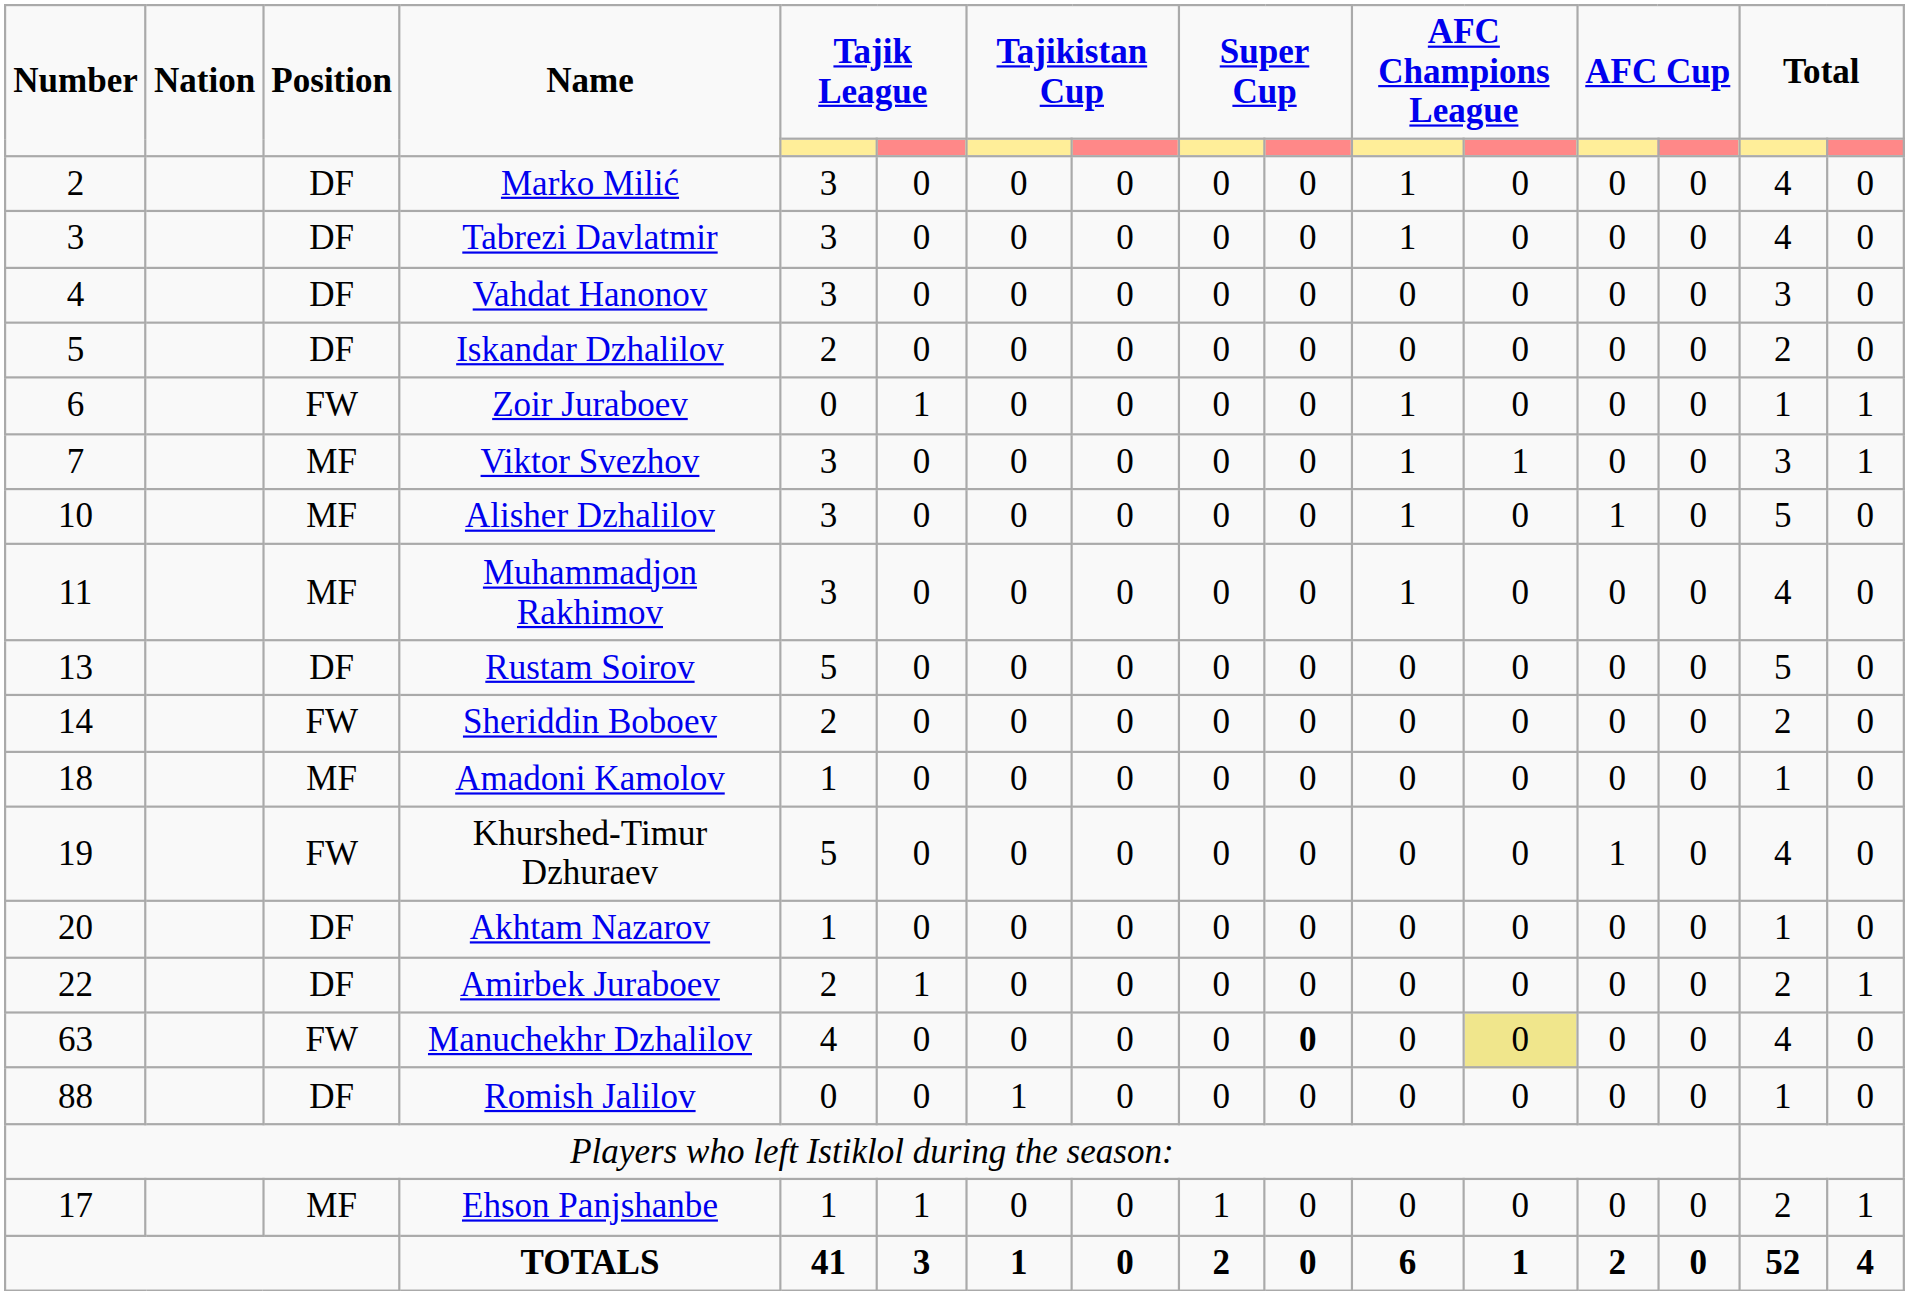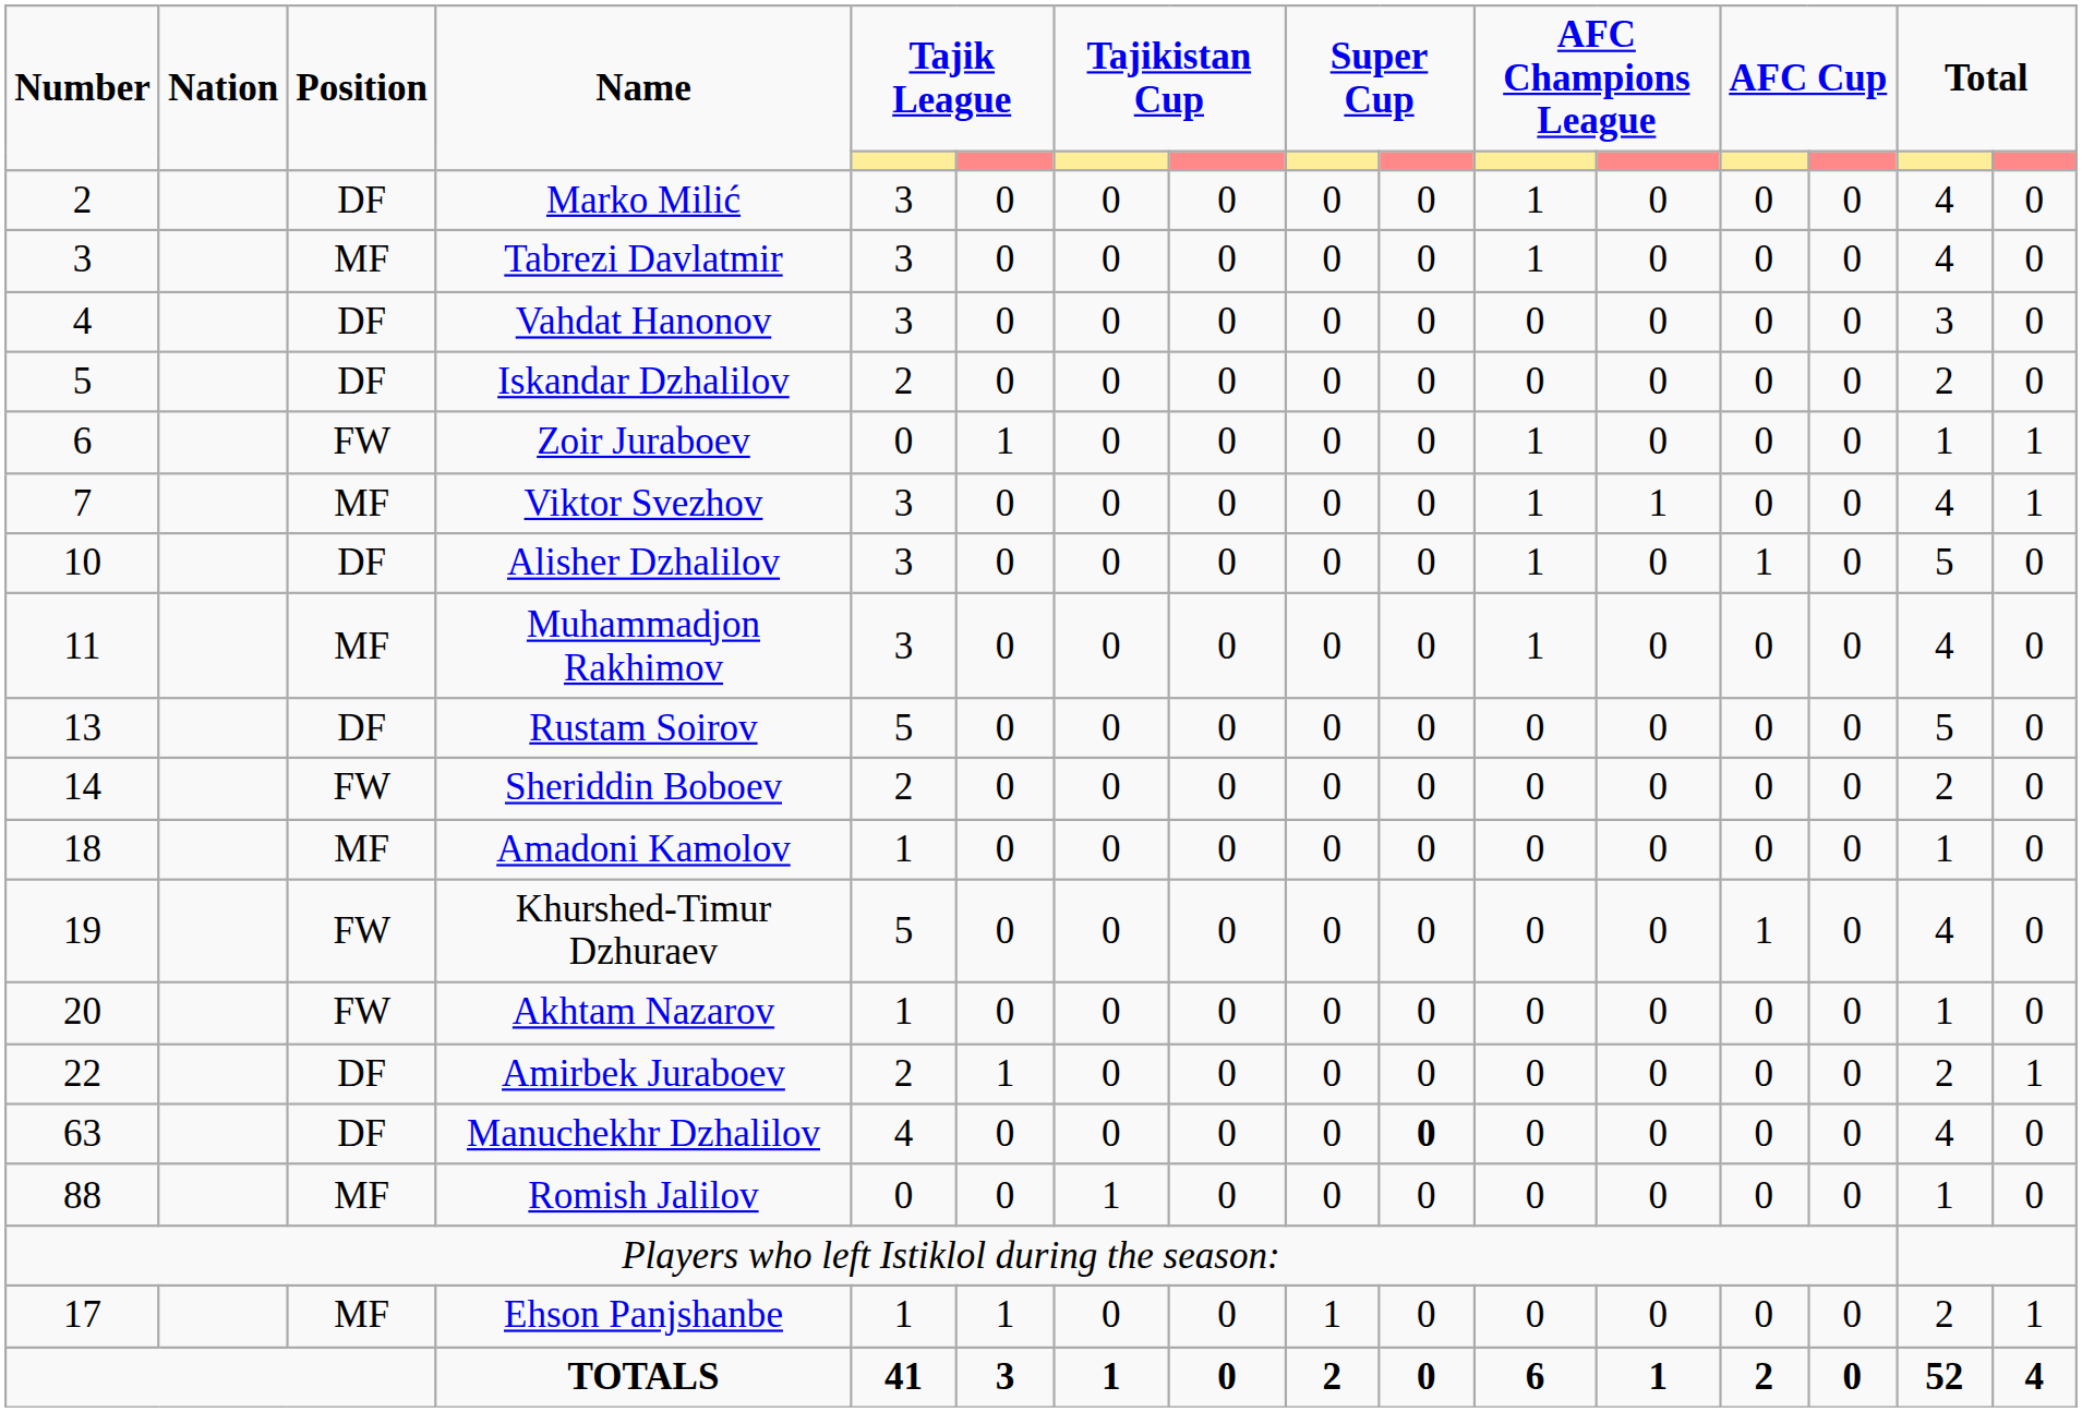 <table class="wikitable" style="text-align:center;">
 <tr>
 <td rowspan="2"  style="width:5%; text-align:center;"><strong>Number</strong></td>
 <td rowspan="2"  style="width:5%; text-align:center;"><strong>Nation</strong></td>
 <td rowspan="2"  style="width:5%; text-align:center;"><strong>Position</strong></td>
 <td rowspan="2"  style="width:20%; text-align:center;"><strong>Name</strong></td>
 <td colspan="2" style="text-align:center;"><strong><a href='#'>Tajik League</a></strong></td>
 <td colspan="2" style="text-align:center;"><strong><a href='#'>Tajikistan Cup</a></strong></td>
 <td colspan="2" style="text-align:center;"><strong><a href='#'>Super Cup</a></strong></td>
 <td colspan="2" style="text-align:center;"><strong><a href='#'>AFC Champions League</a></strong></td>
 <td colspan="2" style="text-align:center;"><strong><a href='#'>AFC Cup</a></strong></td>
 <td colspan="2" style="text-align:center;"><strong>Total</strong></td>
 </tr>
 <tr>
 <th style="width:60px; background:#fe9;"></th>
 <th style="width:60px; background:#ff8888;"></th>
 <th style="width:60px; background:#fe9;"></th>
 <th style="width:60px; background:#ff8888;"></th>
 <th style="width:60px; background:#fe9;"></th>
 <th style="width:60px; background:#ff8888;"></th>
 <th style="width:60px; background:#fe9;"></th>
 <th style="width:60px; background:#ff8888;"></th>
 <th style="width:60px; background:#fe9;"></th>
 <th style="width:60px; background:#ff8888;"></th>
 <th style="width:60px; background:#fe9;"></th>
 <th style="width:60px; background:#ff8888;"></th>
 </tr>
 <tr>
 <td>2</td>
 <td></td>
 <td>DF</td>
 <td><a href='#'>Marko Milić</a></td>
 <td>3</td>
 <td>0</td>
 <td>0</td>
 <td>0</td>
 <td>0</td>
 <td>0</td>
 <td>1</td>
 <td>0</td>
 <td>0</td>
 <td>0</td>
 <td>4</td>
 <td>0</td>
 </tr>
 <tr>
 <td>3</td>
 <td></td>
-<td>DF</td>
+<td>MF</td>
 <td><a href='#'>Tabrezi Davlatmir</a></td>
 <td>3</td>
 <td>0</td>
 <td>0</td>
 <td>0</td>
 <td>0</td>
 <td>0</td>
 <td>1</td>
 <td>0</td>
 <td>0</td>
 <td>0</td>
 <td>4</td>
 <td>0</td>
 </tr>
 <tr>
 <td>4</td>
 <td></td>
 <td>DF</td>
 <td><a href='#'>Vahdat Hanonov</a></td>
 <td>3</td>
 <td>0</td>
 <td>0</td>
 <td>0</td>
 <td>0</td>
 <td>0</td>
 <td>0</td>
 <td>0</td>
 <td>0</td>
 <td>0</td>
 <td>3</td>
 <td>0</td>
 </tr>
 <tr>
 <td>5</td>
 <td></td>
 <td>DF</td>
 <td><a href='#'>Iskandar Dzhalilov</a></td>
 <td>2</td>
 <td>0</td>
 <td>0</td>
 <td>0</td>
 <td>0</td>
 <td>0</td>
 <td>0</td>
 <td>0</td>
 <td>0</td>
 <td>0</td>
 <td>2</td>
 <td>0</td>
 </tr>
 <tr>
 <td>6</td>
 <td></td>
 <td>FW</td>
 <td><a href='#'>Zoir Juraboev</a></td>
 <td>0</td>
 <td>1</td>
 <td>0</td>
 <td>0</td>
 <td>0</td>
 <td>0</td>
 <td>1</td>
 <td>0</td>
 <td>0</td>
 <td>0</td>
 <td>1</td>
 <td>1</td>
 </tr>
 <tr>
 <td>7</td>
 <td></td>
 <td>MF</td>
 <td><a href='#'>Viktor Svezhov</a></td>
 <td>3</td>
 <td>0</td>
 <td>0</td>
 <td>0</td>
 <td>0</td>
 <td>0</td>
 <td>1</td>
 <td>1</td>
 <td>0</td>
 <td>0</td>
-<td>3</td>
+<td>4</td>
 <td>1</td>
 </tr>
 <tr>
 <td>10</td>
 <td></td>
-<td>MF</td>
+<td>DF</td>
 <td><a href='#'>Alisher Dzhalilov</a></td>
 <td>3</td>
 <td>0</td>
 <td>0</td>
 <td>0</td>
 <td>0</td>
 <td>0</td>
 <td>1</td>
 <td>0</td>
 <td>1</td>
 <td>0</td>
 <td>5</td>
 <td>0</td>
 </tr>
 <tr>
 <td>11</td>
 <td></td>
 <td>MF</td>
 <td><a href='#'>Muhammadjon Rakhimov</a></td>
 <td>3</td>
 <td>0</td>
 <td>0</td>
 <td>0</td>
 <td>0</td>
 <td>0</td>
 <td>1</td>
 <td>0</td>
 <td>0</td>
 <td>0</td>
 <td>4</td>
 <td>0</td>
 </tr>
 <tr>
 <td>13</td>
 <td></td>
 <td>DF</td>
 <td><a href='#'>Rustam Soirov</a></td>
 <td>5</td>
 <td>0</td>
 <td>0</td>
 <td>0</td>
 <td>0</td>
 <td>0</td>
 <td>0</td>
 <td>0</td>
 <td>0</td>
 <td>0</td>
 <td>5</td>
 <td>0</td>
 </tr>
 <tr>
 <td>14</td>
 <td></td>
 <td>FW</td>
 <td><a href='#'>Sheriddin Boboev</a></td>
 <td>2</td>
 <td>0</td>
 <td>0</td>
 <td>0</td>
 <td>0</td>
 <td>0</td>
 <td>0</td>
 <td>0</td>
 <td>0</td>
 <td>0</td>
 <td>2</td>
 <td>0</td>
 </tr>
 <tr>
 <td>18</td>
 <td></td>
 <td>MF</td>
 <td><a href='#'>Amadoni Kamolov</a></td>
 <td>1</td>
 <td>0</td>
 <td>0</td>
 <td>0</td>
 <td>0</td>
 <td>0</td>
 <td>0</td>
 <td>0</td>
 <td>0</td>
 <td>0</td>
 <td>1</td>
 <td>0</td>
 </tr>
 <tr>
 <td>19</td>
 <td></td>
 <td>FW</td>
 <td>Khurshed-Timur Dzhuraev</td>
 <td>5</td>
 <td>0</td>
 <td>0</td>
 <td>0</td>
 <td>0</td>
 <td>0</td>
 <td>0</td>
 <td>0</td>
 <td>1</td>
 <td>0</td>
 <td>4</td>
 <td>0</td>
 </tr>
 <tr>
 <td>20</td>
 <td></td>
-<td>DF</td>
+<td>FW</td>
 <td><a href='#'>Akhtam Nazarov</a></td>
 <td>1</td>
 <td>0</td>
 <td>0</td>
 <td>0</td>
 <td>0</td>
 <td>0</td>
 <td>0</td>
 <td>0</td>
 <td>0</td>
 <td>0</td>
 <td>1</td>
 <td>0</td>
 </tr>
 <tr>
 <td>22</td>
 <td></td>
 <td>DF</td>
 <td><a href='#'>Amirbek Juraboev</a></td>
 <td>2</td>
 <td>1</td>
 <td>0</td>
 <td>0</td>
 <td>0</td>
 <td>0</td>
 <td>0</td>
 <td>0</td>
 <td>0</td>
 <td>0</td>
 <td>2</td>
 <td>1</td>
 </tr>
 <tr>
 <td>63</td>
 <td></td>
-<td>FW</td>
+<td>DF</td>
 <td><a href='#'>Manuchekhr Dzhalilov</a></td>
 <td>4</td>
 <td>0</td>
 <td>0</td>
 <td>0</td>
 <td>0</td>
 <td><strong>0</strong></td>
 <td>0</td>
-<td style="background: khaki;">0</td>
+<td>0</td>
 <td>0</td>
 <td>0</td>
 <td>4</td>
 <td>0</td>
 </tr>
 <tr>
 <td>88</td>
 <td></td>
-<td>DF</td>
+<td>MF</td>
 <td><a href='#'>Romish Jalilov</a></td>
 <td>0</td>
 <td>0</td>
 <td>1</td>
 <td>0</td>
 <td>0</td>
 <td>0</td>
 <td>0</td>
 <td>0</td>
 <td>0</td>
 <td>0</td>
 <td>1</td>
 <td>0</td>
 </tr>
 <tr>
 <td colspan="14"><em>Players who left Istiklol during the season:</em></td>
 </tr>
 <tr>
 <td>17</td>
 <td></td>
 <td>MF</td>
 <td><a href='#'>Ehson Panjshanbe</a></td>
 <td>1</td>
 <td>1</td>
 <td>0</td>
 <td>0</td>
 <td>1</td>
 <td>0</td>
 <td>0</td>
 <td>0</td>
 <td>0</td>
 <td>0</td>
 <td>2</td>
 <td>1</td>
 </tr>
 <tr>
 <td colspan="3"></td>
 <td><strong>TOTALS</strong></td>
 <td><strong>41</strong></td>
 <td><strong>3</strong></td>
 <td><strong>1</strong></td>
 <td><strong>0</strong></td>
 <td><strong>2</strong></td>
 <td><strong>0</strong></td>
 <td><strong>6</strong></td>
 <td><strong>1</strong></td>
 <td><strong>2</strong></td>
 <td><strong>0</strong></td>
 <td><strong>52</strong></td>
 <td><strong>4</strong></td>
 </tr>
 </table>
